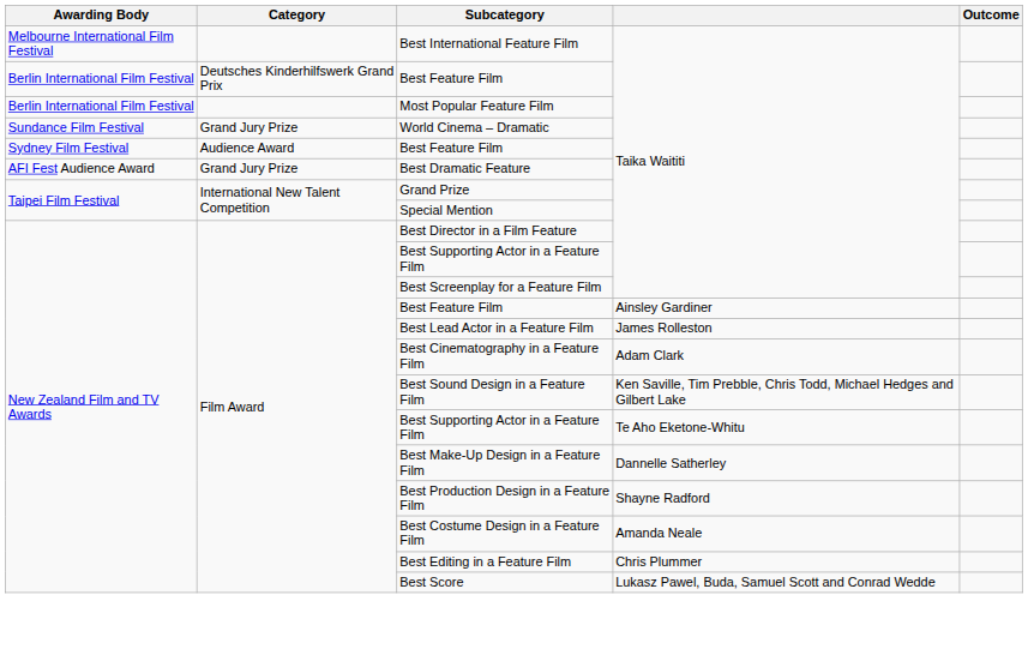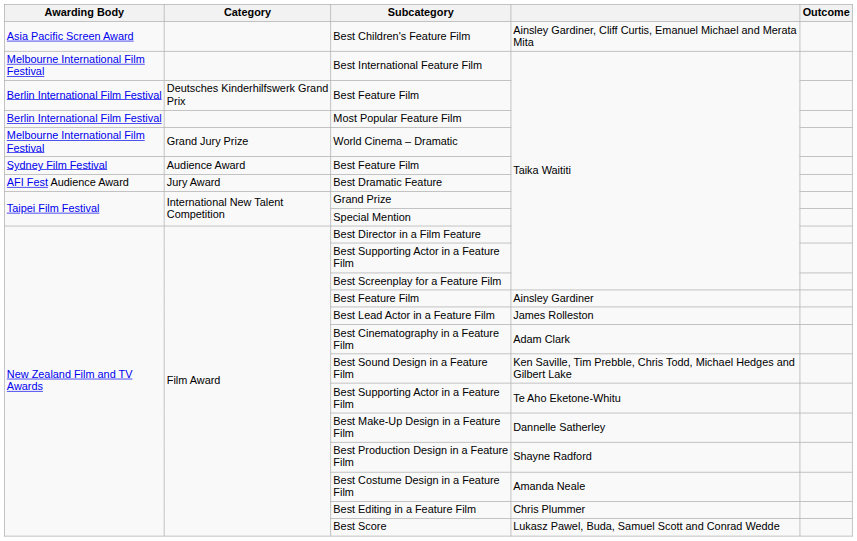 <table class="wikitable">
 <tr>
 <th>Awarding Body</th>
 <th>Category</th>
 <th>Subcategory</th>
 <th></th>
 <th>Outcome</th>
+</tr>
+<tr>
+<td><a href='#'>Asia Pacific Screen Award</a></td>
+<td></td>
+<td>Best Children's Feature Film</td>
+<td>Ainsley Gardiner,  Cliff Curtis, Emanuel Michael and Merata Mita</td>
+<td></td>
 </tr>
 <tr>
 <td><a href='#'>Melbourne International Film Festival</a></td>
 <td></td>
 <td>Best International Feature Film</td>
 <td rowspan="11">Taika Waititi</td>
 <td></td>
 </tr>
 <tr>
 <td><a href='#'>Berlin International Film Festival</a></td>
 <td>Deutsches  Kinderhilfswerk Grand Prix</td>
 <td>Best Feature Film</td>
 <td></td>
 </tr>
 <tr>
 <td><a href='#'>Berlin International Film Festival</a></td>
 <td></td>
 <td>Most Popular Feature Film</td>
 <td></td>
 </tr>
 <tr>
-<td><a href='#'>Sundance Film Festival</a></td>
+<td><a href='#'>Melbourne International Film Festival</a></td>
 <td>Grand Jury Prize</td>
 <td>World Cinema –  Dramatic</td>
 <td></td>
 </tr>
 <tr>
 <td><a href='#'>Sydney Film Festival</a></td>
 <td>Audience Award</td>
 <td>Best Feature Film</td>
 <td></td>
 </tr>
 <tr>
 <td><a href='#'>AFI Fest</a> Audience Award</td>
-<td>Grand Jury Prize</td>
+<td>Jury Award</td>
 <td>Best Dramatic Feature</td>
 <td></td>
 </tr>
 <tr>
 <td rowspan="2"><a href='#'>Taipei Film Festival</a></td>
 <td rowspan="2">International New Talent Competition</td>
 <td>Grand Prize</td>
 <td></td>
 </tr>
 <tr>
 <td>Special Mention</td>
 <td></td>
 </tr>
 <tr>
 <td rowspan="13"><a href='#'>New Zealand Film and TV Awards</a></td>
 <td rowspan="13">Film Award</td>
 <td>Best Director in a  Film Feature</td>
 <td></td>
 </tr>
 <tr>
 <td>Best Supporting  Actor in a Feature Film</td>
 <td></td>
 </tr>
 <tr>
 <td>Best Screenplay  for a Feature Film</td>
 <td></td>
 </tr>
 <tr>
 <td>Best Feature Film</td>
 <td>Ainsley Gardiner</td>
 <td></td>
 </tr>
 <tr>
 <td>Best Lead Actor in  a Feature Film</td>
 <td>James Rolleston</td>
 <td></td>
 </tr>
 <tr>
 <td>Best  Cinematography in a Feature Film</td>
 <td>Adam Clark</td>
 <td></td>
 </tr>
 <tr>
 <td>Best Sound Design  in a Feature Film</td>
 <td>Ken Saville, Tim  Prebble, Chris Todd, Michael Hedges and Gilbert Lake</td>
 <td></td>
 </tr>
 <tr>
 <td>Best Supporting  Actor in a Feature Film</td>
 <td>Te Aho Eketone-Whitu</td>
 <td></td>
 </tr>
 <tr>
 <td>Best Make-Up  Design in a Feature Film</td>
 <td>Dannelle Satherley</td>
 <td></td>
 </tr>
 <tr>
 <td>Best Production  Design in a Feature Film</td>
 <td>Shayne Radford</td>
 <td></td>
 </tr>
 <tr>
 <td>Best Costume  Design in a Feature Film</td>
 <td>Amanda Neale</td>
 <td></td>
 </tr>
 <tr>
 <td>Best Editing in a  Feature Film</td>
 <td>Chris Plummer</td>
 <td></td>
 </tr>
 <tr>
 <td>Best Score</td>
 <td>Lukasz Pawel, Buda, Samuel Scott and Conrad Wedde</td>
 <td></td>
 </tr>
 </table>
